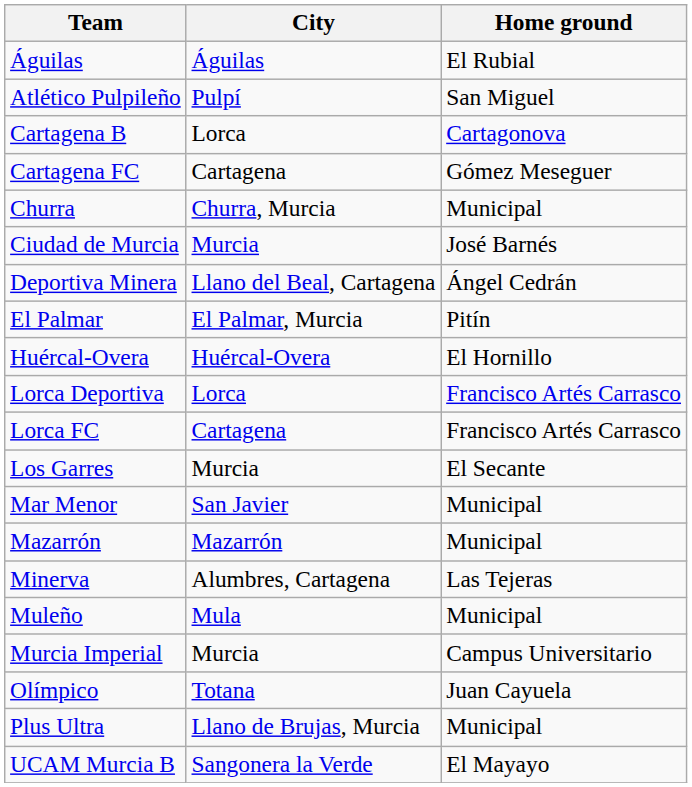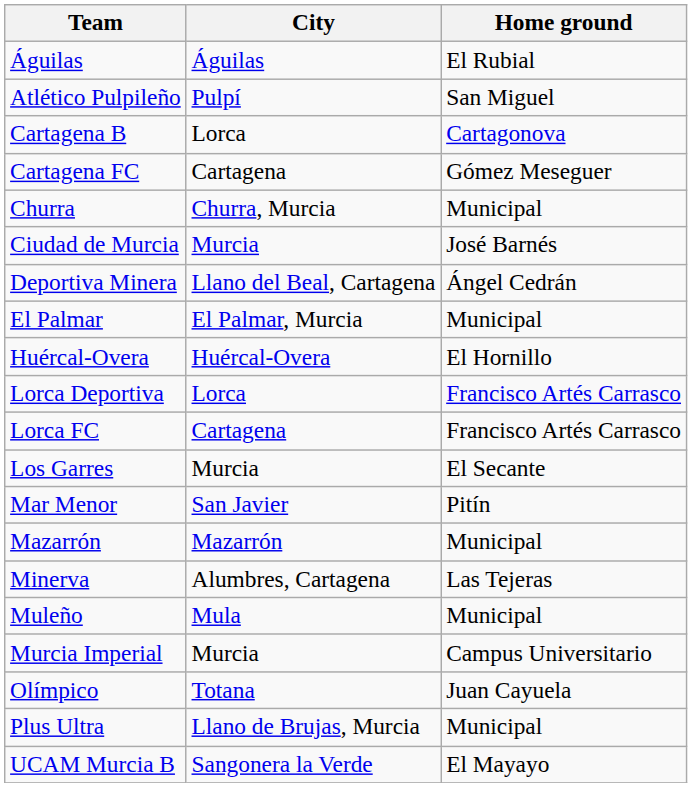 <table class="wikitable sortable">
 <tr>
 <th>Team</th>
 <th>City</th>
 <th>Home ground</th>
 </tr>
 <tr>
 <td><a href='#'>Águilas</a></td>
 <td><a href='#'>Águilas</a></td>
 <td>El Rubial</td>
 </tr>
 <tr>
 <td><a href='#'>Atlético Pulpileño</a></td>
 <td><a href='#'>Pulpí</a></td>
 <td>San Miguel</td>
 </tr>
 <tr>
 <td><a href='#'>Cartagena B</a></td>
 <td>Lorca</td>
 <td><a href='#'>Cartagonova</a></td>
 </tr>
 <tr>
 <td><a href='#'>Cartagena FC</a></td>
 <td>Cartagena</td>
 <td>Gómez Meseguer</td>
 </tr>
 <tr>
 <td><a href='#'>Churra</a></td>
 <td><a href='#'>Churra</a>, Murcia</td>
 <td>Municipal</td>
 </tr>
 <tr>
 <td><a href='#'>Ciudad de Murcia</a></td>
 <td><a href='#'>Murcia</a></td>
 <td>José Barnés</td>
 </tr>
 <tr>
 <td><a href='#'>Deportiva Minera</a></td>
 <td><a href='#'>Llano del Beal</a>, Cartagena</td>
 <td>Ángel Cedrán</td>
 </tr>
 <tr>
 <td><a href='#'>El Palmar</a></td>
 <td><a href='#'>El Palmar</a>, Murcia</td>
-<td>Pitín</td>
+<td>Municipal</td>
 </tr>
 <tr>
 <td><a href='#'>Huércal-Overa</a></td>
 <td><a href='#'>Huércal-Overa</a></td>
 <td>El Hornillo</td>
 </tr>
 <tr>
 <td><a href='#'>Lorca Deportiva</a></td>
 <td><a href='#'>Lorca</a></td>
 <td><a href='#'>Francisco Artés Carrasco</a></td>
 </tr>
 <tr>
 <td><a href='#'>Lorca FC</a></td>
 <td><a href='#'>Cartagena</a></td>
 <td>Francisco Artés Carrasco</td>
 </tr>
 <tr>
 <td><a href='#'>Los Garres</a></td>
 <td>Murcia</td>
 <td>El Secante</td>
 </tr>
 <tr>
 <td><a href='#'>Mar Menor</a></td>
 <td><a href='#'>San Javier</a></td>
-<td>Municipal</td>
+<td>Pitín</td>
 </tr>
 <tr>
 <td><a href='#'>Mazarrón</a></td>
 <td><a href='#'>Mazarrón</a></td>
 <td>Municipal</td>
 </tr>
 <tr>
 <td><a href='#'>Minerva</a></td>
 <td>Alumbres, Cartagena</td>
 <td>Las Tejeras</td>
 </tr>
 <tr>
 <td><a href='#'>Muleño</a></td>
 <td><a href='#'>Mula</a></td>
 <td>Municipal</td>
 </tr>
 <tr>
 <td><a href='#'>Murcia Imperial</a></td>
 <td>Murcia</td>
 <td>Campus Universitario</td>
 </tr>
 <tr>
 <td><a href='#'>Olímpico</a></td>
 <td><a href='#'>Totana</a></td>
 <td>Juan Cayuela</td>
 </tr>
 <tr>
 <td><a href='#'>Plus Ultra</a></td>
 <td><a href='#'>Llano de Brujas</a>, Murcia</td>
 <td>Municipal</td>
 </tr>
 <tr>
 <td><a href='#'>UCAM Murcia B</a></td>
 <td><a href='#'>Sangonera la Verde</a></td>
 <td>El Mayayo</td>
 </tr>
 </table>
